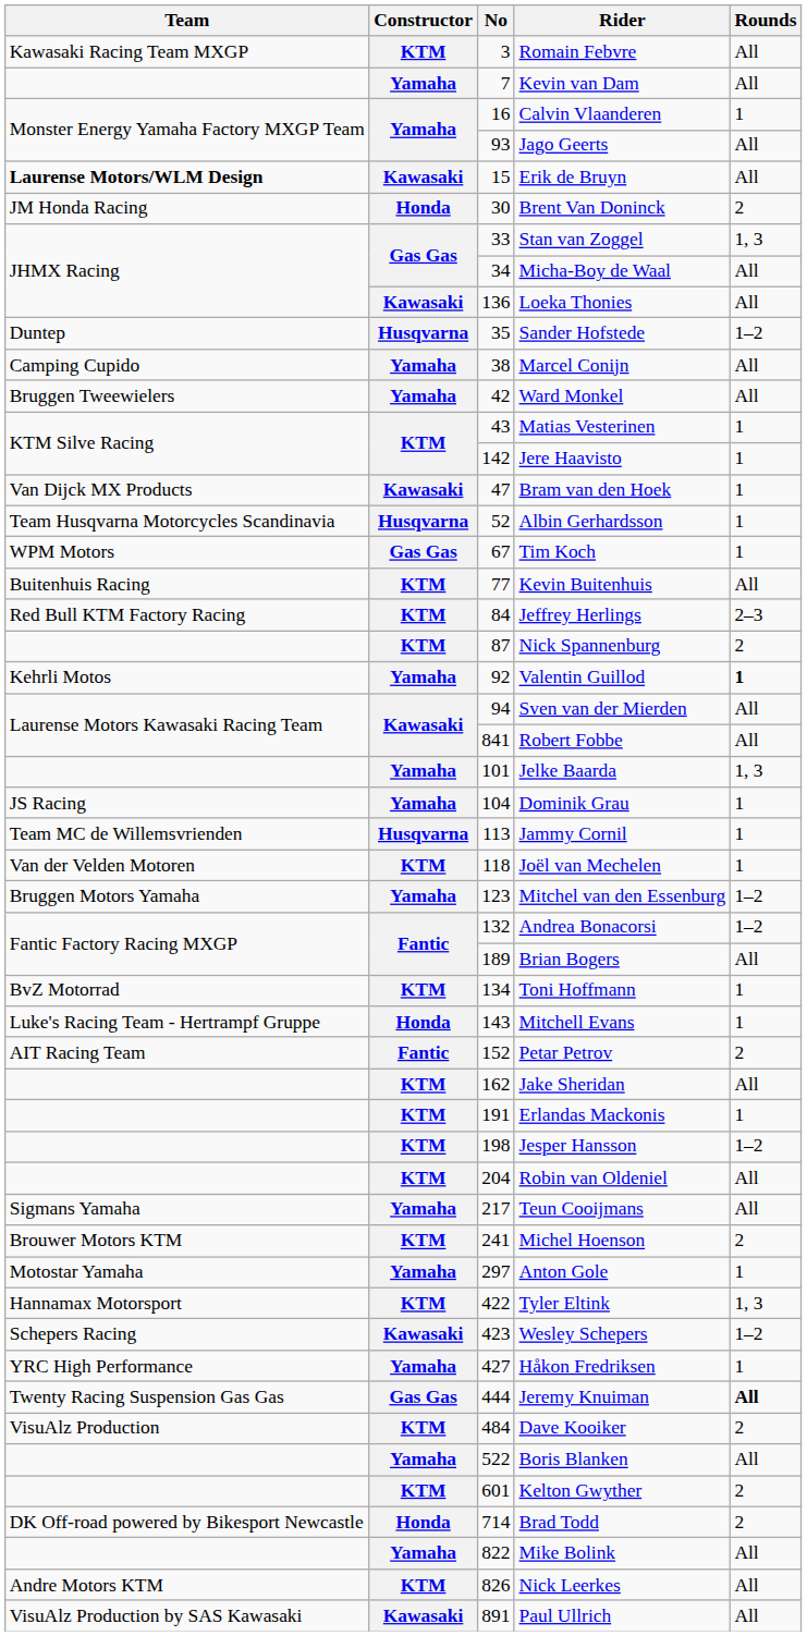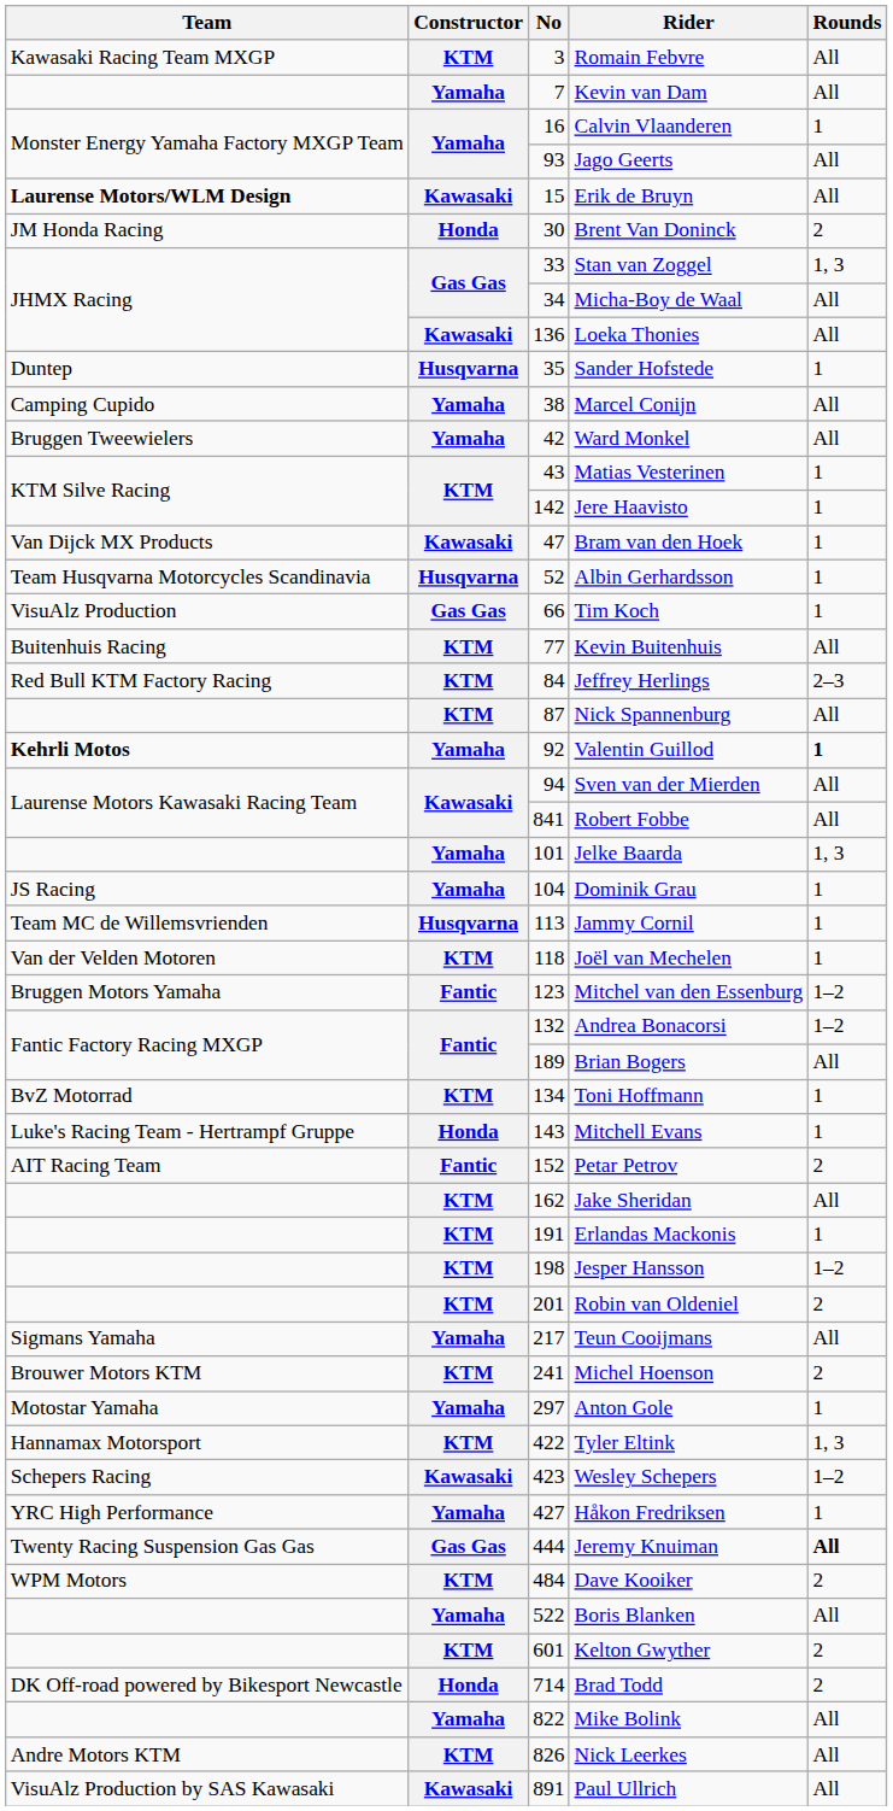 <table class="wikitable" style="font-size: 85%;">
 <tr>
 <th>Team</th>
 <th>Constructor</th>
 <th>No</th>
 <th>Rider</th>
 <th>Rounds</th>
 </tr>
 <tr>
 <td>Kawasaki Racing Team MXGP</td>
 <th><a href='#'>KTM</a></th>
 <td align="right">3</td>
 <td> <a href='#'>Romain Febvre</a></td>
 <td>All</td>
 </tr>
 <tr>
 <td></td>
 <th><a href='#'>Yamaha</a></th>
 <td align="right">7</td>
 <td> <a href='#'>Kevin van Dam</a></td>
 <td>All</td>
 </tr>
 <tr>
 <td rowspan=2>Monster Energy Yamaha Factory MXGP Team</td>
 <th rowspan=2><a href='#'>Yamaha</a></th>
 <td align="right">16</td>
 <td> <a href='#'>Calvin Vlaanderen</a></td>
 <td>1</td>
 </tr>
 <tr>
 <td align="right">93</td>
 <td> <a href='#'>Jago Geerts</a></td>
 <td>All</td>
 </tr>
 <tr>
 <td><strong>Laurense Motors/WLM Design</strong></td>
 <th><a href='#'>Kawasaki</a></th>
 <td align="right">15</td>
 <td> <a href='#'>Erik de Bruyn</a></td>
 <td>All</td>
 </tr>
 <tr>
 <td>JM Honda Racing</td>
 <th><a href='#'>Honda</a></th>
 <td align="right">30</td>
 <td> <a href='#'>Brent Van Doninck</a></td>
 <td>2</td>
 </tr>
 <tr>
 <td rowspan=3>JHMX Racing</td>
 <th rowspan=2><a href='#'>Gas Gas</a></th>
 <td align="right">33</td>
 <td> <a href='#'>Stan van Zoggel</a></td>
 <td>1, 3</td>
 </tr>
 <tr>
 <td align="right">34</td>
 <td> <a href='#'>Micha-Boy de Waal</a></td>
 <td>All</td>
 </tr>
 <tr>
 <th><a href='#'>Kawasaki</a></th>
 <td align="right">136</td>
 <td> <a href='#'>Loeka Thonies</a></td>
 <td>All</td>
 </tr>
 <tr>
 <td>Duntep</td>
 <th><a href='#'>Husqvarna</a></th>
 <td align="right">35</td>
 <td> <a href='#'>Sander Hofstede</a></td>
-<td>1–2</td>
+<td>1</td>
 </tr>
 <tr>
 <td>Camping Cupido</td>
 <th><a href='#'>Yamaha</a></th>
 <td align="right">38</td>
 <td> <a href='#'>Marcel Conijn</a></td>
 <td>All</td>
 </tr>
 <tr>
 <td>Bruggen Tweewielers</td>
 <th><a href='#'>Yamaha</a></th>
 <td align="right">42</td>
 <td> <a href='#'>Ward Monkel</a></td>
 <td>All</td>
 </tr>
 <tr>
 <td rowspan=2>KTM Silve Racing</td>
 <th rowspan=2><a href='#'>KTM</a></th>
 <td align="right">43</td>
 <td> <a href='#'>Matias Vesterinen</a></td>
 <td>1</td>
 </tr>
 <tr>
 <td align="right">142</td>
 <td> <a href='#'>Jere Haavisto</a></td>
 <td>1</td>
 </tr>
 <tr>
 <td>Van Dijck MX Products</td>
 <th><a href='#'>Kawasaki</a></th>
 <td align="right">47</td>
 <td> <a href='#'>Bram van den Hoek</a></td>
 <td>1</td>
 </tr>
 <tr>
 <td>Team Husqvarna Motorcycles Scandinavia</td>
 <th><a href='#'>Husqvarna</a></th>
 <td align="right">52</td>
 <td> <a href='#'>Albin Gerhardsson</a></td>
 <td>1</td>
 </tr>
 <tr>
-<td>WPM Motors</td>
+<td>VisuAlz Production</td>
 <th><a href='#'>Gas Gas</a></th>
-<td align="right">67</td>
+<td align="right">66</td>
 <td> <a href='#'>Tim Koch</a></td>
 <td>1</td>
 </tr>
 <tr>
 <td>Buitenhuis Racing</td>
 <th><a href='#'>KTM</a></th>
 <td align="right">77</td>
 <td> <a href='#'>Kevin Buitenhuis</a></td>
 <td>All</td>
 </tr>
 <tr>
 <td>Red Bull KTM Factory Racing</td>
 <th><a href='#'>KTM</a></th>
 <td align="right">84</td>
 <td> <a href='#'>Jeffrey Herlings</a></td>
 <td>2–3</td>
 </tr>
 <tr>
 <td></td>
 <th><a href='#'>KTM</a></th>
 <td align="right">87</td>
 <td> <a href='#'>Nick Spannenburg</a></td>
-<td>2</td>
+<td>All</td>
 </tr>
 <tr>
-<td>Kehrli Motos</td>
+<td><strong>Kehrli Motos</strong></td>
 <th><a href='#'>Yamaha</a></th>
 <td align="right">92</td>
 <td> <a href='#'>Valentin Guillod</a></td>
 <td><strong>1</strong></td>
 </tr>
 <tr>
 <td rowspan=2>Laurense Motors Kawasaki Racing Team</td>
 <th rowspan=2><a href='#'>Kawasaki</a></th>
 <td align="right">94</td>
 <td> <a href='#'>Sven van der Mierden</a></td>
 <td>All</td>
 </tr>
 <tr>
 <td align="right">841</td>
 <td> <a href='#'>Robert Fobbe</a></td>
 <td>All</td>
 </tr>
 <tr>
 <td></td>
 <th><a href='#'>Yamaha</a></th>
 <td align="right">101</td>
 <td> <a href='#'>Jelke Baarda</a></td>
 <td>1, 3</td>
 </tr>
 <tr>
 <td>JS Racing</td>
 <th><a href='#'>Yamaha</a></th>
 <td align="right">104</td>
 <td> <a href='#'>Dominik Grau</a></td>
 <td>1</td>
 </tr>
 <tr>
 <td>Team MC de Willemsvrienden</td>
 <th><a href='#'>Husqvarna</a></th>
 <td align="right">113</td>
 <td> <a href='#'>Jammy Cornil</a></td>
 <td>1</td>
 </tr>
 <tr>
 <td>Van der Velden Motoren</td>
 <th><a href='#'>KTM</a></th>
 <td align="right">118</td>
 <td> <a href='#'>Joël van Mechelen</a></td>
 <td>1</td>
 </tr>
 <tr>
 <td>Bruggen Motors Yamaha</td>
-<th><a href='#'>Yamaha</a></th>
+<th><a href='#'>Fantic</a></th>
 <td align="right">123</td>
 <td> <a href='#'>Mitchel van den Essenburg</a></td>
 <td>1–2</td>
 </tr>
 <tr>
 <td rowspan=2>Fantic Factory Racing MXGP</td>
 <th rowspan=2><a href='#'>Fantic</a></th>
 <td align="right">132</td>
 <td> <a href='#'>Andrea Bonacorsi</a></td>
 <td>1–2</td>
 </tr>
 <tr>
 <td align="right">189</td>
 <td> <a href='#'>Brian Bogers</a></td>
 <td>All</td>
 </tr>
 <tr>
 <td>BvZ Motorrad</td>
 <th><a href='#'>KTM</a></th>
 <td align="right">134</td>
 <td> <a href='#'>Toni Hoffmann</a></td>
 <td>1</td>
 </tr>
 <tr>
 <td>Luke's Racing Team - Hertrampf Gruppe</td>
 <th><a href='#'>Honda</a></th>
 <td align="right">143</td>
 <td> <a href='#'>Mitchell Evans</a></td>
 <td>1</td>
 </tr>
 <tr>
 <td>AIT Racing Team</td>
 <th><a href='#'>Fantic</a></th>
 <td align="right">152</td>
 <td> <a href='#'>Petar Petrov</a></td>
 <td>2</td>
 </tr>
 <tr>
 <td></td>
 <th><a href='#'>KTM</a></th>
 <td align="right">162</td>
 <td> <a href='#'>Jake Sheridan</a></td>
 <td>All</td>
 </tr>
 <tr>
 <td></td>
 <th><a href='#'>KTM</a></th>
 <td align="right">191</td>
 <td> <a href='#'>Erlandas Mackonis</a></td>
 <td>1</td>
 </tr>
 <tr>
 <td></td>
 <th><a href='#'>KTM</a></th>
 <td align="right">198</td>
 <td> <a href='#'>Jesper Hansson</a></td>
 <td>1–2</td>
 </tr>
 <tr>
 <td></td>
 <th><a href='#'>KTM</a></th>
-<td align="right">204</td>
+<td align="right">201</td>
 <td> <a href='#'>Robin van Oldeniel</a></td>
-<td>All</td>
+<td>2</td>
 </tr>
 <tr>
 <td>Sigmans Yamaha</td>
 <th><a href='#'>Yamaha</a></th>
 <td align="right">217</td>
 <td> <a href='#'>Teun Cooijmans</a></td>
 <td>All</td>
 </tr>
 <tr>
 <td>Brouwer Motors KTM</td>
 <th><a href='#'>KTM</a></th>
 <td align="right">241</td>
 <td> <a href='#'>Michel Hoenson</a></td>
 <td>2</td>
 </tr>
 <tr>
 <td>Motostar Yamaha</td>
 <th><a href='#'>Yamaha</a></th>
 <td align="right">297</td>
 <td> <a href='#'>Anton Gole</a></td>
 <td>1</td>
 </tr>
 <tr>
 <td>Hannamax Motorsport</td>
 <th><a href='#'>KTM</a></th>
 <td align="right">422</td>
 <td> <a href='#'>Tyler Eltink</a></td>
 <td>1, 3</td>
 </tr>
 <tr>
 <td>Schepers Racing</td>
 <th><a href='#'>Kawasaki</a></th>
 <td align="right">423</td>
 <td> <a href='#'>Wesley Schepers</a></td>
 <td>1–2</td>
 </tr>
 <tr>
 <td>YRC High Performance</td>
 <th><a href='#'>Yamaha</a></th>
 <td align="right">427</td>
 <td> <a href='#'>Håkon Fredriksen</a></td>
 <td>1</td>
 </tr>
 <tr>
 <td>Twenty Racing Suspension Gas Gas</td>
 <th><a href='#'>Gas Gas</a></th>
 <td align="right">444</td>
 <td> <a href='#'>Jeremy Knuiman</a></td>
 <td><strong>All</strong></td>
 </tr>
 <tr>
-<td>VisuAlz Production</td>
+<td>WPM Motors</td>
 <th><a href='#'>KTM</a></th>
 <td align="right">484</td>
 <td> <a href='#'>Dave Kooiker</a></td>
 <td>2</td>
 </tr>
 <tr>
 <td></td>
 <th><a href='#'>Yamaha</a></th>
 <td align="right">522</td>
 <td> <a href='#'>Boris Blanken</a></td>
 <td>All</td>
 </tr>
 <tr>
 <td></td>
 <th><a href='#'>KTM</a></th>
 <td align="right">601</td>
 <td> <a href='#'>Kelton Gwyther</a></td>
 <td>2</td>
 </tr>
 <tr>
 <td>DK Off-road powered by Bikesport Newcastle</td>
 <th><a href='#'>Honda</a></th>
 <td align="right">714</td>
 <td> <a href='#'>Brad Todd</a></td>
 <td>2</td>
 </tr>
 <tr>
 <td></td>
 <th><a href='#'>Yamaha</a></th>
 <td align="right">822</td>
 <td> <a href='#'>Mike Bolink</a></td>
 <td>All</td>
 </tr>
 <tr>
 <td>Andre Motors KTM</td>
 <th><a href='#'>KTM</a></th>
 <td align="right">826</td>
 <td> <a href='#'>Nick Leerkes</a></td>
 <td>All</td>
 </tr>
 <tr>
 <td>VisuAlz Production by SAS Kawasaki</td>
 <th><a href='#'>Kawasaki</a></th>
 <td align="right">891</td>
 <td> <a href='#'>Paul Ullrich</a></td>
 <td>All</td>
 </tr>
 <tr>
 </tr>
 </table>
